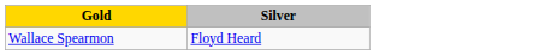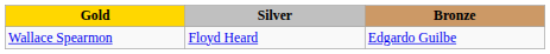 <table class="wikitable" style="text-align:left">
 <tr align="center">
 <td width=200 bgcolor=gold><strong>Gold</strong></td>
 <td width=200 bgcolor=silver><strong>Silver</strong></td>
+<td width=200 bgcolor=CC9966><strong>Bronze</strong></td>
 </tr>
 <tr>
 <td><a href='#'>Wallace Spearmon</a><br><em></em></td>
 <td><a href='#'>Floyd Heard</a><br><em></em></td>
+<td><a href='#'>Edgardo Guilbe</a><br><em></em></td>
 </tr>
 </table>
